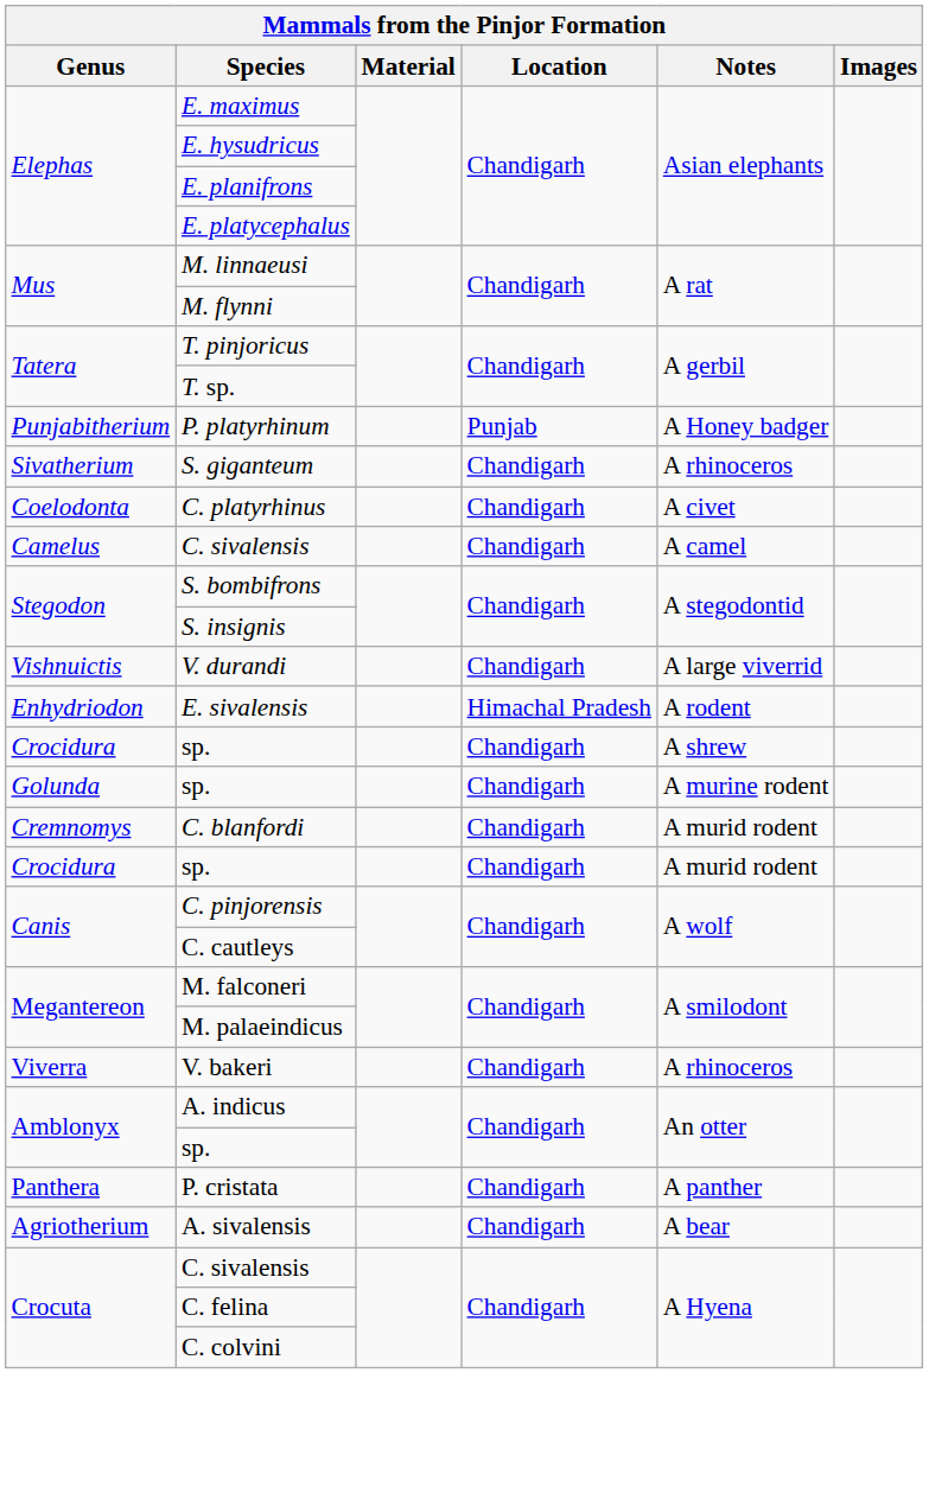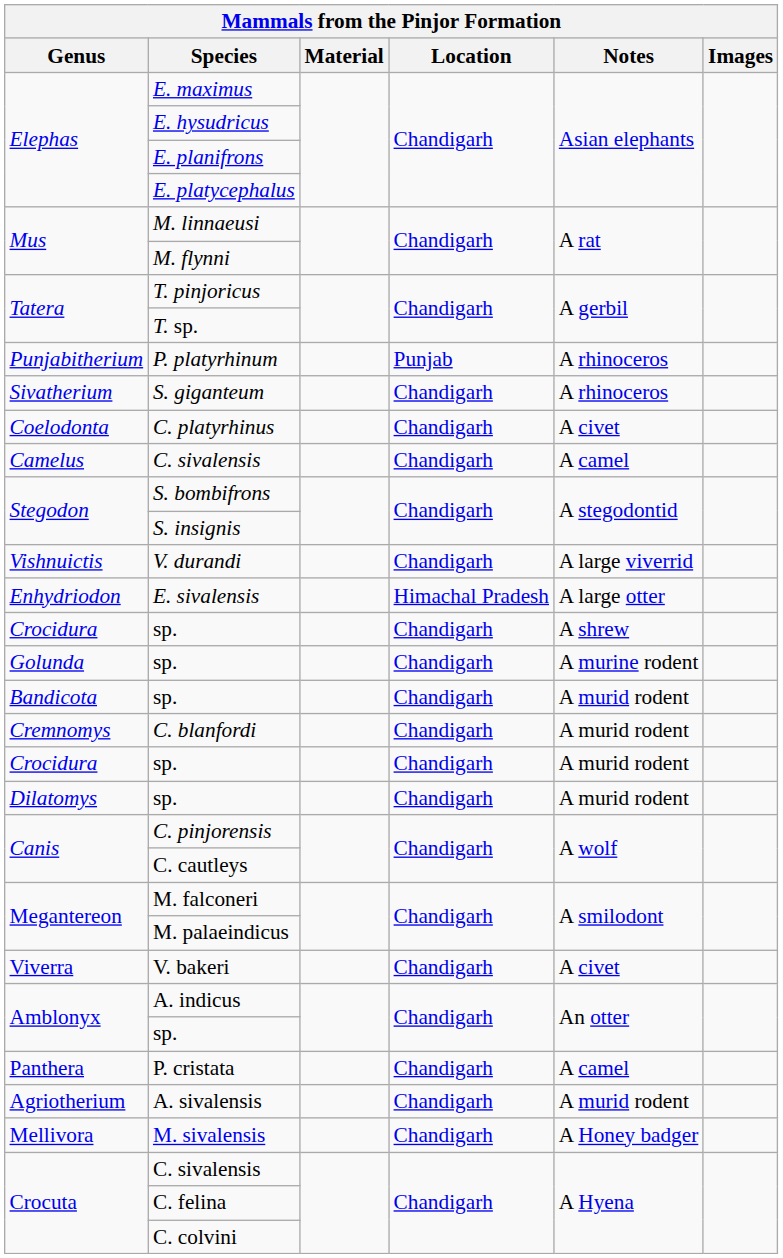 <table class="wikitable" align="center">
 <tr>
 <th colspan="6" align="center"><strong><a href='#'>Mammals</a> from the Pinjor Formation</strong></th>
 </tr>
 <tr>
 <th>Genus</th>
 <th>Species</th>
 <th>Material</th>
 <th>Location</th>
 <th>Notes</th>
 <th>Images</th>
 </tr>
 <tr>
 <td rowspan="4"><em><a href='#'>Elephas</a></em></td>
 <td><a href='#'><em>E. maximus</em></a></td>
 <td rowspan="4"></td>
 <td rowspan="4"><a href='#'>Chandigarh</a></td>
 <td rowspan="4"><a href='#'>Asian elephants</a></td>
 <td rowspan="4"></td>
 </tr>
 <tr>
 <td><em><a href='#'>E. hysudricus</a></em></td>
 </tr>
 <tr>
 <td><em><a href='#'>E. planifrons</a></em></td>
 </tr>
 <tr>
 <td><em><a href='#'>E. platycephalus</a></em></td>
 </tr>
 <tr>
 <td rowspan="2"><a href='#'><em>Mus</em></a></td>
 <td><em>M. linnaeusi</em></td>
 <td rowspan="2"></td>
 <td rowspan="2"><a href='#'>Chandigarh</a></td>
 <td rowspan="2">A <a href='#'>rat</a></td>
 <td rowspan="2"></td>
 </tr>
 <tr>
 <td><em>M. flynni</em></td>
 </tr>
 <tr>
 <td rowspan="2"><em><a href='#'>Tatera</a></em></td>
 <td><em>T. pinjoricus</em></td>
 <td rowspan="2"></td>
 <td rowspan="2"><a href='#'>Chandigarh</a></td>
 <td rowspan="2">A <a href='#'>gerbil</a></td>
 <td rowspan="2"></td>
 </tr>
 <tr>
 <td><em>T.</em> sp.</td>
 </tr>
 <tr>
 <td><em><a href='#'>Punjabitherium</a></em></td>
 <td><em>P. platyrhinum</em></td>
 <td></td>
 <td><a href='#'>Punjab</a></td>
-<td>A <a href='#'>Honey badger</a></td>
+<td>A <a href='#'>rhinoceros</a></td>
 <td></td>
 </tr>
 <tr>
 <td><em><a href='#'>Sivatherium</a></em></td>
 <td><em>S. giganteum</em></td>
 <td></td>
 <td><a href='#'>Chandigarh</a></td>
 <td>A <a href='#'>rhinoceros</a></td>
 <td></td>
 </tr>
 <tr>
 <td><em><a href='#'>Coelodonta</a></em></td>
 <td><em>C. platyrhinus</em></td>
 <td></td>
 <td><a href='#'>Chandigarh</a></td>
 <td>A <a href='#'>civet</a></td>
 <td></td>
 </tr>
 <tr>
 <td><em><a href='#'>Camelus</a></em></td>
 <td><em>C. sivalensis</em></td>
 <td></td>
 <td><a href='#'>Chandigarh</a></td>
 <td>A <a href='#'>camel</a></td>
 <td></td>
 </tr>
 <tr>
 <td rowspan="2"><em><a href='#'>Stegodon</a></em></td>
 <td><em>S. bombifrons</em></td>
 <td rowspan="2"></td>
 <td rowspan="2"><a href='#'>Chandigarh</a></td>
 <td rowspan="2">A <a href='#'>stegodontid</a></td>
 <td rowspan="2"></td>
 </tr>
 <tr>
 <td><em>S. insignis</em></td>
 </tr>
 <tr>
 <td><em><a href='#'>Vishnuictis</a></em></td>
 <td><em>V. durandi</em></td>
 <td></td>
 <td><a href='#'>Chandigarh</a></td>
 <td>A large <a href='#'>viverrid</a></td>
 <td></td>
 </tr>
 <tr>
 <td><em><a href='#'>Enhydriodon</a></em></td>
 <td><em>E. sivalensis</em></td>
 <td></td>
 <td><a href='#'>Himachal Pradesh</a></td>
-<td>A <a href='#'>rodent</a></td>
+<td>A large <a href='#'>otter</a></td>
 <td></td>
 </tr>
 <tr>
 <td><em><a href='#'>Crocidura</a></em></td>
 <td>sp.</td>
 <td></td>
 <td><a href='#'>Chandigarh</a></td>
 <td>A <a href='#'>shrew</a></td>
 <td></td>
 </tr>
 <tr>
 <td><em><a href='#'>Golunda</a></em></td>
 <td>sp.</td>
 <td></td>
 <td><a href='#'>Chandigarh</a></td>
 <td>A <a href='#'>murine</a> rodent</td>
 <td></td>
 </tr>
 <tr>
+<td><em><a href='#'>Bandicota</a></em></td>
+<td>sp.</td>
+<td></td>
+<td><a href='#'>Chandigarh</a></td>
+<td>A <a href='#'>murid</a> rodent</td>
+<td></td>
+</tr>
+<tr>
 <td><em><a href='#'>Cremnomys</a></em></td>
 <td><em>C. blanfordi</em></td>
 <td></td>
 <td><a href='#'>Chandigarh</a></td>
 <td>A murid rodent</td>
 <td></td>
 </tr>
 <tr>
 <td><em><a href='#'>Crocidura</a></em></td>
+<td>sp.</td>
+<td></td>
+<td><a href='#'>Chandigarh</a></td>
+<td>A murid rodent</td>
+<td></td>
+</tr>
+<tr>
+<td><em><a href='#'>Dilatomys</a></em></td>
 <td>sp.</td>
 <td></td>
 <td><a href='#'>Chandigarh</a></td>
 <td>A murid rodent</td>
 <td></td>
 </tr>
 <tr>
 <td rowspan="2"><em><a href='#'>Canis</a></em></td>
 <td><em>C. pinjorensis</td>
 <td rowspan="2"></td>
 <td rowspan="2"><a href='#'>Chandigarh</a></td>
 <td rowspan="2">A <a href='#'>wolf</a></td>
 <td rowspan="2"></td>
 </tr>
 <tr>
 <td></em>C. cautleys<em></td>
 </tr>
 <tr>
 <td rowspan="2"></em><a href='#'>Megantereon</a><em></td>
 <td></em>M. falconeri<em></td>
 <td rowspan="2"></td>
 <td rowspan="2"><a href='#'>Chandigarh</a></td>
 <td rowspan="2">A <a href='#'>smilodont</a></td>
 <td rowspan="2"></td>
 </tr>
 <tr>
 <td></em>M. palaeindicus<em></td>
 </tr>
 <tr>
 <td></em><a href='#'>Viverra</a><em></td>
 <td></em>V. bakeri<em></td>
 <td></td>
 <td><a href='#'>Chandigarh</a></td>
-<td>A <a href='#'>rhinoceros</a></td>
+<td>A <a href='#'>civet</a></td>
 <td></td>
 </tr>
 <tr>
 <td rowspan="2"></em><a href='#'>Amblonyx</a><em></td>
 <td></em>A. indicus<em></td>
 <td rowspan="2"></td>
 <td rowspan="2"><a href='#'>Chandigarh</a></td>
 <td rowspan="2">An <a href='#'>otter</a></td>
 <td rowspan="2"></td>
 </tr>
 <tr>
 <td>sp.</td>
 </tr>
 <tr>
 <td></em><a href='#'>Panthera</a><em></td>
 <td></em>P. cristata<em></td>
 <td></td>
 <td><a href='#'>Chandigarh</a></td>
-<td>A <a href='#'>panther</a></td>
+<td>A <a href='#'>camel</a></td>
 <td></td>
 </tr>
 <tr>
 <td></em><a href='#'>Agriotherium</a><em></td>
 <td></em>A. sivalensis<em></td>
 <td></td>
 <td><a href='#'>Chandigarh</a></td>
-<td>A <a href='#'>bear</a></td>
+<td>A <a href='#'>murid</a> rodent</td>
+<td></td>
+</tr>
+<tr>
+<td></em><a href='#'>Mellivora</a><em></td>
+<td></em><a href='#'>M. sivalensis</a><em></td>
+<td></td>
+<td><a href='#'>Chandigarh</a></td>
+<td>A <a href='#'>Honey badger</a></td>
 <td></td>
 </tr>
 <tr>
 <td rowspan="3"></em><a href='#'>Crocuta</a><em></td>
 <td></em>C. sivalensis<em></td>
 <td rowspan="3"></td>
 <td rowspan="3"><a href='#'>Chandigarh</a></td>
 <td rowspan="3">A <a href='#'>Hyena</a></td>
 <td rowspan="3"></td>
 </tr>
 <tr>
 <td></em>C. felina<em></td>
 </tr>
 <tr>
 <td></em>C. colvini<em></td>
 </tr>
 </table>
